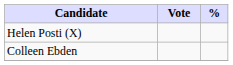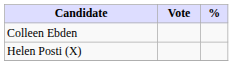 <table class="wikitable">
 <tr>
 <th style="background:#ddf; width:200px;">Candidate</th>
 <th style="background:#ddf; width:50px;">Vote</th>
 <th style="background:#ddf; width:30px;">%</th>
 </tr>
 <tr>
-<td>Helen Posti (X)</td>
+<td>Colleen Ebden</td>
 <td></td>
 <td></td>
 </tr>
 <tr>
-<td>Colleen Ebden</td>
+<td>Helen Posti (X)</td>
 <td></td>
 <td></td>
 </tr>
 <tr>
 </tr>
 </table>
